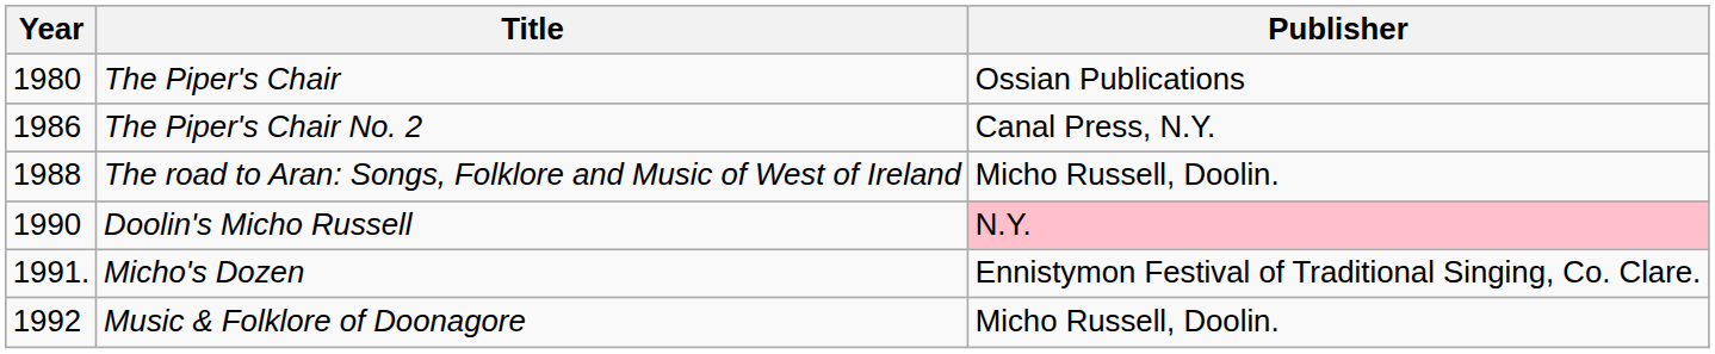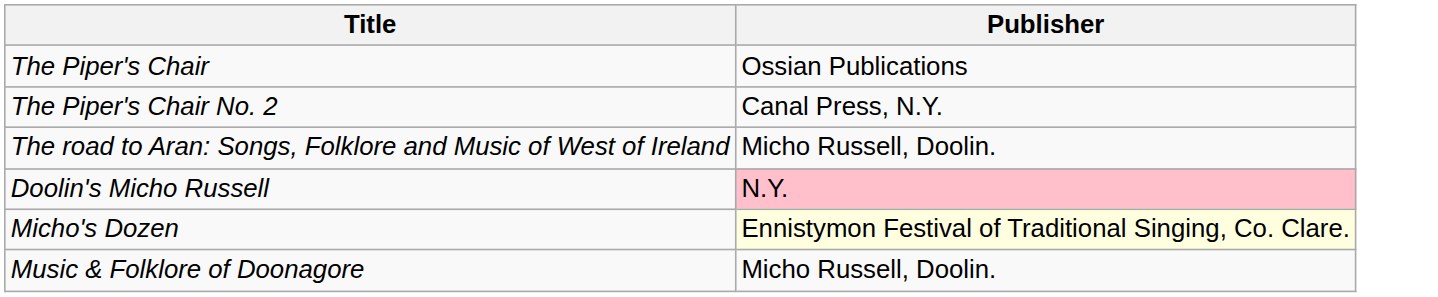 <table class="wikitable">
 <tr>
-<th>Year</th>
 <th>Title</th>
 <th>Publisher</th>
 </tr>
 <tr>
-<td>1980</td>
 <td><em>The Piper's Chair</em></td>
 <td>Ossian Publications</td>
 </tr>
 <tr>
-<td>1986</td>
 <td><em>The Piper's Chair No. 2</em></td>
 <td>Canal Press, N.Y.</td>
 </tr>
 <tr>
-<td>1988</td>
 <td><em>The road to Aran: Songs, Folklore and Music of West of Ireland</em></td>
 <td>Micho Russell, Doolin.</td>
 </tr>
 <tr>
-<td>1990</td>
 <td><em>Doolin's Micho Russell</em></td>
 <td style="background: pink;">N.Y.</td>
 </tr>
 <tr>
-<td>1991.</td>
 <td><em>Micho's Dozen</em></td>
-<td>Ennistymon Festival of Traditional Singing, Co. Clare.</td>
+<td style="background: lightyellow;">Ennistymon Festival of Traditional Singing, Co. Clare.</td>
 </tr>
 <tr>
-<td>1992</td>
 <td><em>Music & Folklore of Doonagore</em></td>
 <td>Micho Russell, Doolin.</td>
 </tr>
 </table>
